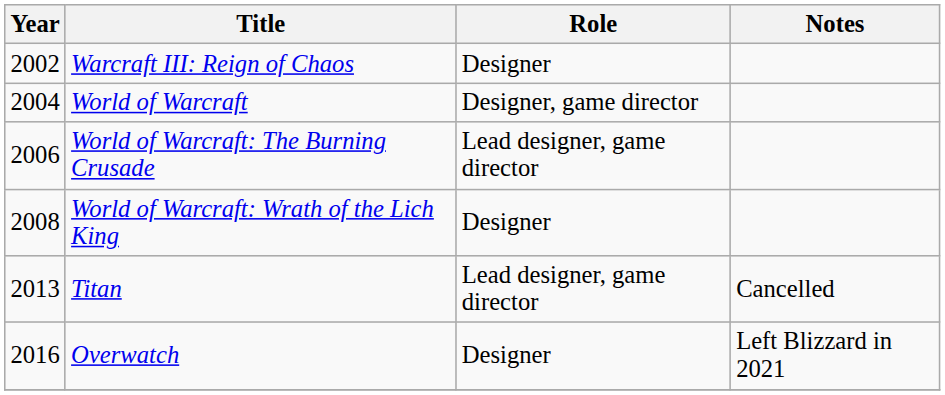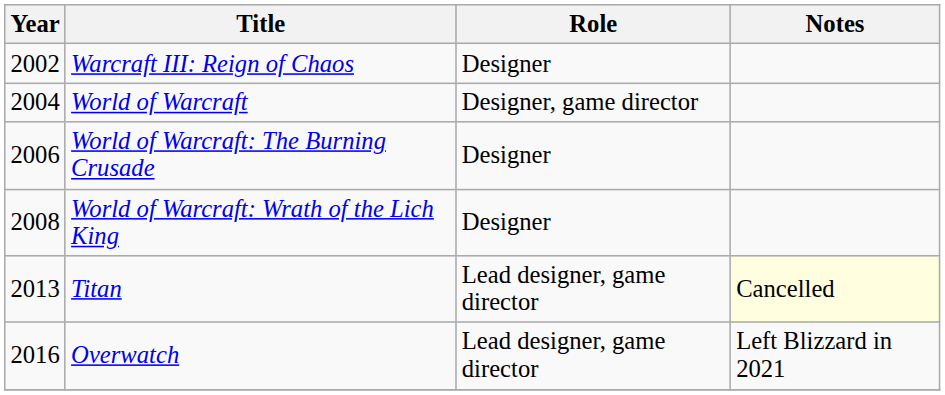 <table class="wikitable">
 <tr>
 <th>Year</th>
 <th>Title</th>
 <th>Role</th>
 <th>Notes</th>
 </tr>
 <tr>
 <td>2002</td>
 <td><em><a href='#'>Warcraft III: Reign of Chaos</a></em></td>
 <td>Designer</td>
 <td></td>
 </tr>
 <tr>
 <td>2004</td>
 <td><em><a href='#'>World of Warcraft</a></em></td>
 <td>Designer, game director</td>
 <td></td>
 </tr>
 <tr>
 <td>2006</td>
 <td><em><a href='#'>World of Warcraft: The Burning Crusade</a></em></td>
-<td>Lead designer, game director</td>
+<td>Designer</td>
 <td></td>
 </tr>
 <tr>
 <td>2008</td>
 <td><em><a href='#'>World of Warcraft: Wrath of the Lich King</a></em></td>
 <td>Designer</td>
 <td></td>
 </tr>
 <tr>
 <td>2013</td>
 <td><em><a href='#'>Titan</a></em></td>
 <td>Lead designer, game director</td>
-<td>Cancelled</td>
+<td style="background: lightyellow;">Cancelled</td>
 </tr>
 <tr>
 <td>2016</td>
 <td><em><a href='#'>Overwatch</a></em></td>
-<td>Designer</td>
+<td>Lead designer, game director</td>
 <td>Left Blizzard in 2021</td>
 </tr>
 <tr>
 </tr>
 </table>
